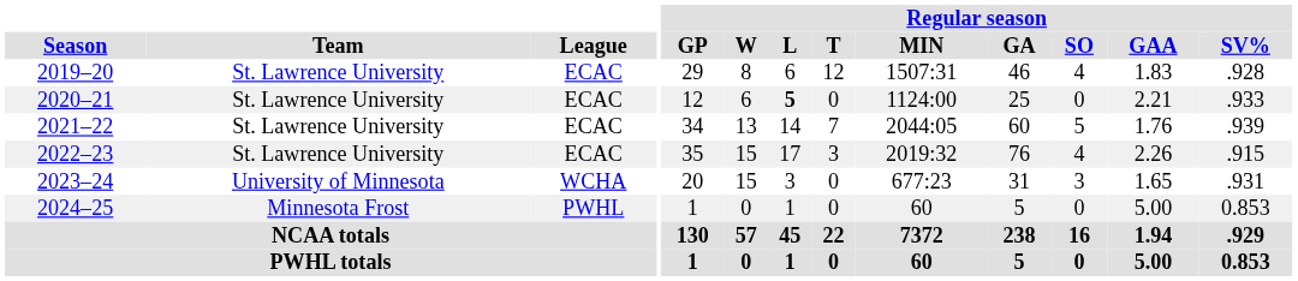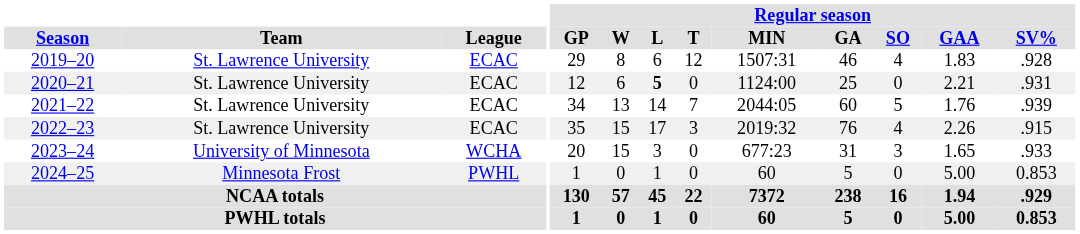 <table id="Table3" cellspacing="0" cellpadding="1" border="0" style="text-align:center; width:75%">
 <tr>
 <th colspan="3" style="background:#fff;"></th>
 <th rowspan="85" style="background:#fff;"></th>
 <th colspan="9" style="background:#e0e0e0;"><a href='#'>Regular season</a></th>
 </tr>
 <tr bgcolor="#e0e0e0">
 <th><a href='#'>Season</a></th>
 <th>Team</th>
 <th>League</th>
 <th>GP</th>
 <th>W</th>
 <th>L</th>
 <th>T</th>
 <th>MIN</th>
 <th>GA</th>
 <th><a href='#'>SO</a></th>
 <th><a href='#'>GAA</a></th>
 <th><a href='#'>SV%</a></th>
 </tr>
 <tr>
 <td><a href='#'>2019–20</a></td>
 <td><a href='#'>St. Lawrence University</a></td>
 <td><a href='#'>ECAC</a></td>
 <td>29</td>
 <td>8</td>
 <td>6</td>
 <td>12</td>
 <td>1507:31</td>
 <td>46</td>
 <td>4</td>
 <td>1.83</td>
 <td>.928</td>
 </tr>
 <tr bgcolor="#f0f0f0">
 <td><a href='#'>2020–21</a></td>
 <td>St. Lawrence University</td>
 <td>ECAC</td>
 <td>12</td>
 <td>6</td>
 <td><strong>5</strong></td>
 <td>0</td>
 <td>1124:00</td>
 <td>25</td>
 <td>0</td>
 <td>2.21</td>
-<td>.933</td>
+<td>.931</td>
 </tr>
 <tr>
 <td><a href='#'>2021–22</a></td>
 <td>St. Lawrence University</td>
 <td>ECAC</td>
 <td>34</td>
 <td>13</td>
 <td>14</td>
 <td>7</td>
 <td>2044:05</td>
 <td>60</td>
 <td>5</td>
 <td>1.76</td>
 <td>.939</td>
 </tr>
 <tr bgcolor="#f0f0f0">
 <td><a href='#'>2022–23</a></td>
 <td>St. Lawrence University</td>
 <td>ECAC</td>
 <td>35</td>
 <td>15</td>
 <td>17</td>
 <td>3</td>
 <td>2019:32</td>
 <td>76</td>
 <td>4</td>
 <td>2.26</td>
 <td>.915</td>
 </tr>
 <tr>
 <td><a href='#'>2023–24</a></td>
 <td><a href='#'>University of Minnesota</a></td>
 <td><a href='#'>WCHA</a></td>
 <td>20</td>
 <td>15</td>
 <td>3</td>
 <td>0</td>
 <td>677:23</td>
 <td>31</td>
 <td>3</td>
 <td>1.65</td>
-<td>.931</td>
+<td>.933</td>
 </tr>
 <tr bgcolor="#f0f0f0">
 <td><a href='#'>2024–25</a></td>
 <td><a href='#'>Minnesota Frost</a></td>
 <td><a href='#'>PWHL</a></td>
 <td>1</td>
 <td>0</td>
 <td>1</td>
 <td>0</td>
 <td>60</td>
 <td>5</td>
 <td>0</td>
 <td>5.00</td>
 <td>0.853</td>
 </tr>
 <tr bgcolor="#e0e0e0" align="center">
 <th colspan="3" align="center">NCAA totals</th>
 <th>130</th>
 <th>57</th>
 <th>45</th>
 <th>22</th>
 <th>7372</th>
 <th>238</th>
 <th>16</th>
 <th>1.94</th>
 <th>.929</th>
 </tr>
 <tr bgcolor="#e0e0e0" align="center">
 <th colspan="3" align="center">PWHL totals</th>
 <th>1</th>
 <th>0</th>
 <th>1</th>
 <th>0</th>
 <th>60</th>
 <th>5</th>
 <th>0</th>
 <th>5.00</th>
 <th>0.853</th>
 </tr>
 </table>
